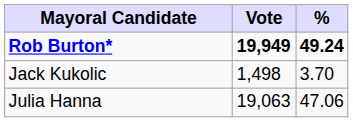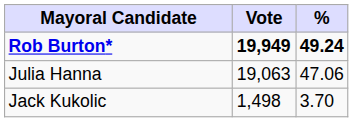 <table class="wikitable">
 <tr>
 <th style="background:#ddf; width:200px;">Mayoral Candidate</th>
 <th style="background:#ddf; width:50px;">Vote</th>
 <th style="background:#ddf; width:30px;">%</th>
 </tr>
 <tr>
 <td><strong><a href='#'>Rob Burton</a><a href='#'>*</a></strong></td>
 <td><strong>19,949</strong></td>
 <td><strong>49.24</strong></td>
 </tr>
 <tr>
+<td>Julia Hanna</td>
+<td>19,063</td>
+<td>47.06</td>
+</tr>
+<tr>
 <td>Jack Kukolic</td>
 <td>1,498</td>
 <td>3.70</td>
 </tr>
-<tr>
-<td>Julia Hanna</td>
-<td>19,063</td>
-<td>47.06</td>
-</tr>
 </table>
